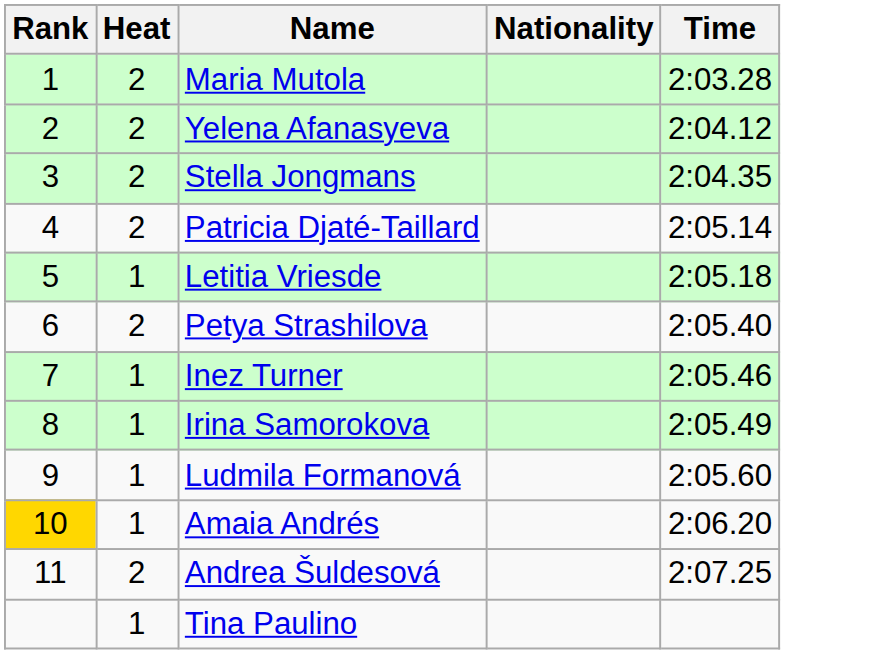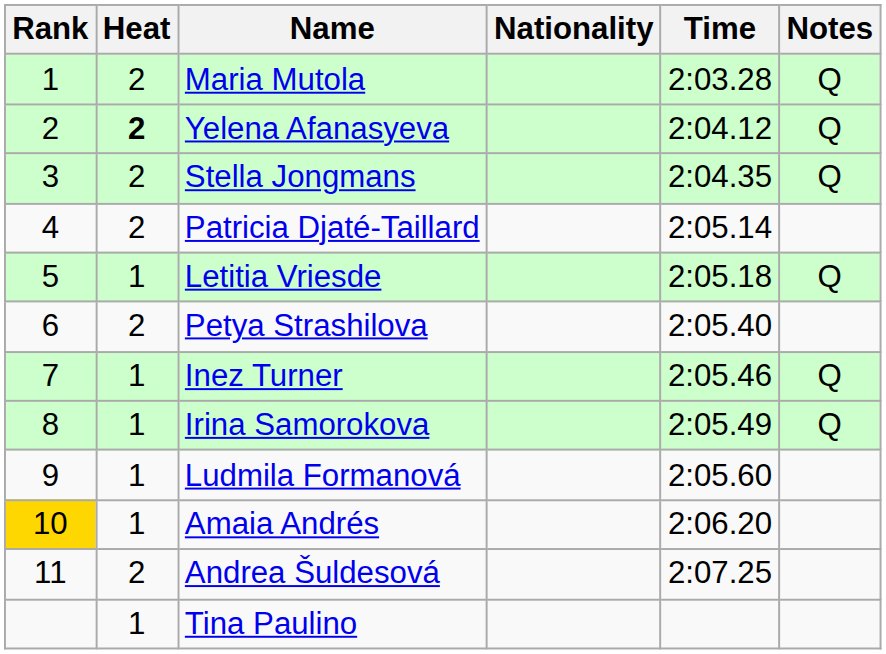 <table class="wikitable sortable" style="text-align:center">
 <tr>
 <th>Rank</th>
 <th>Heat</th>
 <th>Name</th>
 <th>Nationality</th>
 <th>Time</th>
+<th>Notes</th>
 </tr>
 <tr bgcolor=ccffcc>
 <td>1</td>
 <td>2</td>
 <td align="left"><a href='#'>Maria Mutola</a></td>
 <td align=left></td>
 <td>2:03.28</td>
+<td>Q</td>
 </tr>
 <tr bgcolor=ccffcc>
 <td>2</td>
-<td>2</td>
+<td><strong>2</strong></td>
 <td align="left"><a href='#'>Yelena Afanasyeva</a></td>
 <td align=left></td>
 <td>2:04.12</td>
+<td>Q</td>
 </tr>
 <tr bgcolor=ccffcc>
 <td>3</td>
 <td>2</td>
 <td align="left"><a href='#'>Stella Jongmans</a></td>
 <td align=left></td>
 <td>2:04.35</td>
+<td>Q</td>
 </tr>
 <tr>
 <td>4</td>
 <td>2</td>
 <td align="left"><a href='#'>Patricia Djaté-Taillard</a></td>
 <td align=left></td>
 <td>2:05.14</td>
+<td></td>
 </tr>
 <tr bgcolor=ccffcc>
 <td>5</td>
 <td>1</td>
 <td align="left"><a href='#'>Letitia Vriesde</a></td>
 <td align=left></td>
 <td>2:05.18</td>
+<td>Q</td>
 </tr>
 <tr>
 <td>6</td>
 <td>2</td>
 <td align="left"><a href='#'>Petya Strashilova</a></td>
 <td align=left></td>
 <td>2:05.40</td>
+<td></td>
 </tr>
 <tr bgcolor=ccffcc>
 <td>7</td>
 <td>1</td>
 <td align="left"><a href='#'>Inez Turner</a></td>
 <td align=left></td>
 <td>2:05.46</td>
+<td>Q</td>
 </tr>
 <tr bgcolor=ccffcc>
 <td>8</td>
 <td>1</td>
 <td align="left"><a href='#'>Irina Samorokova</a></td>
 <td align=left></td>
 <td>2:05.49</td>
+<td>Q</td>
 </tr>
 <tr>
 <td>9</td>
 <td>1</td>
 <td align="left"><a href='#'>Ludmila Formanová</a></td>
 <td align=left></td>
 <td>2:05.60</td>
+<td></td>
 </tr>
 <tr>
 <td style="background: gold;">10</td>
 <td>1</td>
 <td align="left"><a href='#'>Amaia Andrés</a></td>
 <td align=left></td>
 <td>2:06.20</td>
+<td></td>
 </tr>
 <tr>
 <td>11</td>
 <td>2</td>
 <td align="left"><a href='#'>Andrea Šuldesová</a></td>
 <td align=left></td>
 <td>2:07.25</td>
+<td></td>
 </tr>
 <tr>
 <td></td>
 <td>1</td>
 <td align="left"><a href='#'>Tina Paulino</a></td>
 <td align=left></td>
 <td></td>
+<td></td>
 </tr>
 </table>
